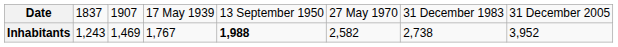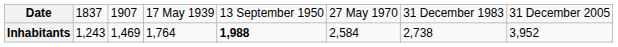 <table class="wikitable">
 <tr>
 <th>Date</th>
 <td>1837</td>
 <td>1907</td>
 <td>17 May 1939</td>
 <td>13 September 1950</td>
 <td>27 May 1970</td>
 <td>31 December 1983</td>
 <td>31 December 2005</td>
 </tr>
 <tr>
 <th>Inhabitants</th>
 <td>1,243</td>
 <td>1,469</td>
-<td>1,767</td>
+<td>1,764</td>
 <td><strong>1,988</strong></td>
-<td>2,582</td>
+<td>2,584</td>
 <td>2,738</td>
 <td>3,952</td>
 </tr>
 </table>
